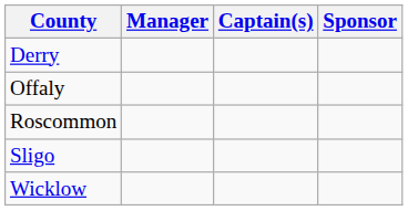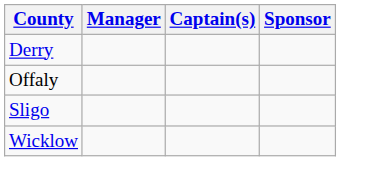 <table class="wikitable sortable">
 <tr>
 <th><a href='#'>County</a></th>
 <th><a href='#'>Manager</a></th>
 <th><a href='#'>Captain(s)</a></th>
 <th><a href='#'>Sponsor</a></th>
 </tr>
 <tr>
 <td align="left"> <a href='#'>Derry</a></td>
 <td></td>
 <td></td>
 <td></td>
 </tr>
 <tr>
 <td align="left">Offaly</td>
 <td></td>
 <td></td>
 <td></td>
 </tr>
 <tr>
-<td align="left">Roscommon</td>
-<td></td>
-<td></td>
-<td></td>
-</tr>
-<tr>
 <td align="left"> <a href='#'>Sligo</a></td>
 <td></td>
 <td></td>
 <td></td>
 </tr>
 <tr>
 <td align="left"> <a href='#'>Wicklow</a></td>
 <td></td>
 <td></td>
 <td></td>
 </tr>
 </table>
